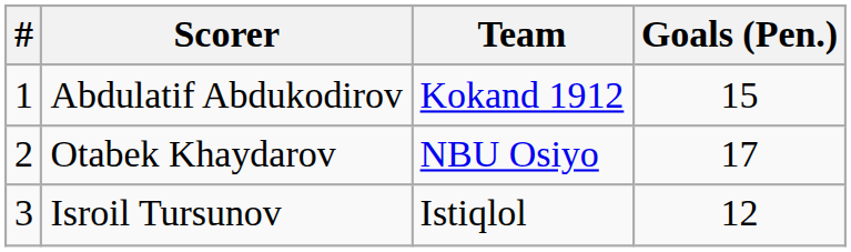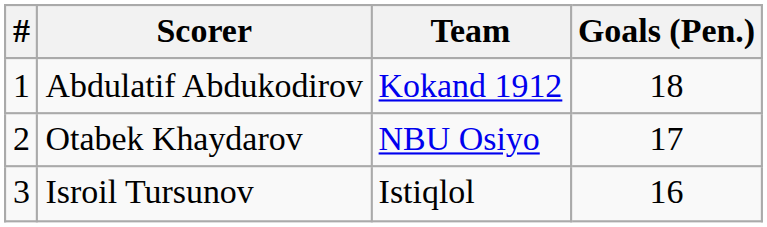 <table class="wikitable">
 <tr>
 <th>#</th>
 <th>Scorer</th>
 <th>Team</th>
 <th>Goals (Pen.)</th>
 </tr>
 <tr>
 <td>1</td>
 <td> Abdulatif Abdukodirov</td>
 <td><a href='#'>Kokand 1912</a></td>
-<td align=center>15</td>
+<td align=center>18</td>
 </tr>
 <tr>
 <td>2</td>
 <td> Otabek Khaydarov</td>
 <td><a href='#'>NBU Osiyo</a></td>
 <td align=center>17</td>
 </tr>
 <tr>
 <td>3</td>
 <td> Isroil Tursunov</td>
 <td>Istiqlol</td>
-<td align=center>12</td>
+<td align=center>16</td>
 </tr>
 </table>
